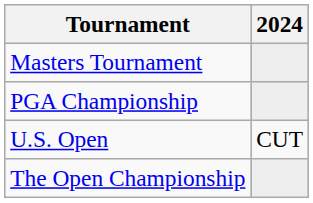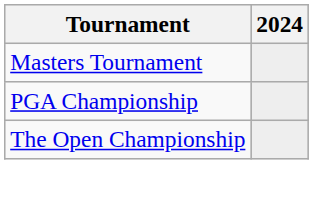 <table class="wikitable" style="font-size:95%;text-align:center;">
 <tr>
 <th>Tournament</th>
 <th>2024</th>
 </tr>
 <tr>
 <td align=left><a href='#'>Masters Tournament</a></td>
 <td style="background:#eeeeee;"></td>
 </tr>
 <tr>
 <td align=left><a href='#'>PGA Championship</a></td>
 <td style="background:#eeeeee;"></td>
 </tr>
 <tr>
-<td align=left><a href='#'>U.S. Open</a></td>
-<td>CUT</td>
-</tr>
-<tr>
 <td align=left><a href='#'>The Open Championship</a></td>
 <td style="background:#eeeeee;"></td>
 </tr>
 </table>
